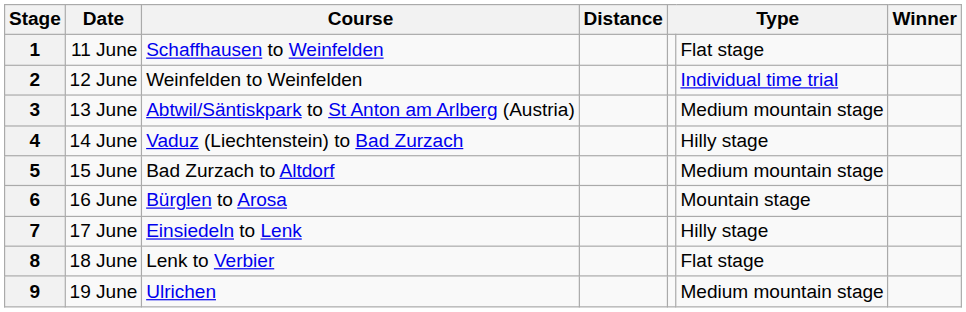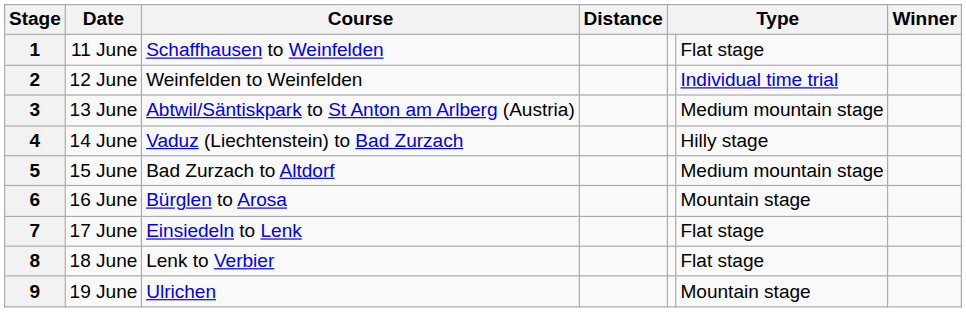 <table class="wikitable">
 <tr>
 <th scope="col">Stage</th>
 <th scope="col">Date</th>
 <th scope="col">Course</th>
 <th scope="col">Distance</th>
 <th scope="col" colspan="2">Type</th>
 <th scope="col">Winner</th>
 </tr>
 <tr>
 <th scope="row">1</th>
 <td style="text-align:right;">11 June</td>
 <td><a href='#'>Schaffhausen</a> to <a href='#'>Weinfelden</a></td>
 <td></td>
 <td></td>
 <td>Flat stage</td>
 <td></td>
 </tr>
 <tr>
 <th scope="row">2</th>
 <td style="text-align:right;">12 June</td>
 <td>Weinfelden to Weinfelden</td>
 <td></td>
 <td></td>
 <td><a href='#'>Individual time trial</a></td>
 <td><s></s></td>
 </tr>
 <tr>
 <th scope="row">3</th>
 <td style="text-align:right;">13 June</td>
 <td><a href='#'>Abtwil/Säntiskpark</a> to <a href='#'>St Anton am Arlberg</a> (Austria)</td>
 <td></td>
 <td></td>
 <td>Medium mountain stage</td>
 <td></td>
 </tr>
 <tr>
 <th scope="row">4</th>
 <td style="text-align:right;">14 June</td>
 <td><a href='#'>Vaduz</a> (Liechtenstein) to <a href='#'>Bad Zurzach</a></td>
 <td></td>
 <td></td>
 <td>Hilly stage</td>
 <td></td>
 </tr>
 <tr>
 <th scope="row">5</th>
 <td style="text-align:right;">15 June</td>
 <td>Bad Zurzach to <a href='#'>Altdorf</a></td>
 <td></td>
 <td></td>
 <td>Medium mountain stage</td>
 <td></td>
 </tr>
 <tr>
 <th scope="row">6</th>
 <td style="text-align:right;">16 June</td>
 <td><a href='#'>Bürglen</a> to <a href='#'>Arosa</a></td>
 <td></td>
 <td></td>
 <td>Mountain stage</td>
 <td></td>
 </tr>
 <tr>
 <th scope="row">7</th>
 <td style="text-align:right;">17 June</td>
 <td><a href='#'>Einsiedeln</a> to <a href='#'>Lenk</a></td>
 <td></td>
 <td></td>
-<td>Hilly stage</td>
+<td>Flat stage</td>
 <td></td>
 </tr>
 <tr>
 <th scope="row">8</th>
 <td style="text-align:right;">18 June</td>
 <td>Lenk to <a href='#'>Verbier</a></td>
 <td></td>
 <td></td>
 <td>Flat stage</td>
 <td></td>
 </tr>
 <tr>
 <th scope="row">9</th>
 <td style="text-align:right;">19 June</td>
 <td><a href='#'>Ulrichen</a></td>
 <td></td>
 <td></td>
-<td>Medium mountain stage</td>
+<td>Mountain stage</td>
 <td></td>
 </tr>
 </table>
